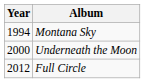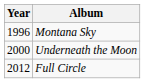 <table class="wikitable">
 <tr>
 <th>Year</th>
 <th>Album</th>
 </tr>
 <tr>
-<td>1994</td>
+<td>1996</td>
 <td><em>Montana Sky</em></td>
 </tr>
 <tr>
 <td>2000</td>
 <td><em>Underneath the Moon</em></td>
 </tr>
 <tr>
 <td>2012</td>
 <td><em>Full Circle</em></td>
 </tr>
 </table>
